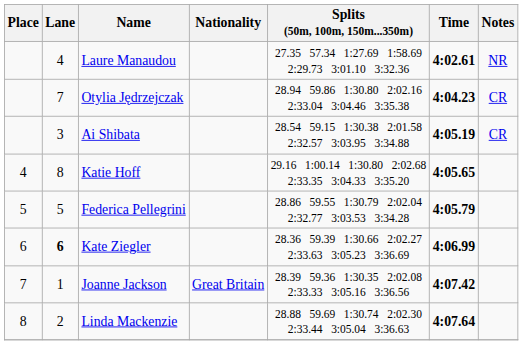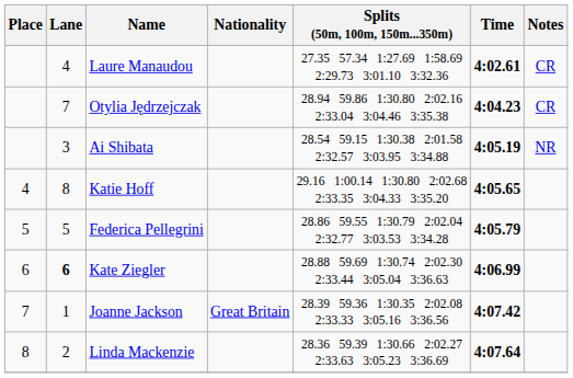 <table class="wikitable" style="text-align:center">
 <tr>
 <th>Place</th>
 <th>Lane</th>
 <th>Name</th>
 <th>Nationality</th>
 <th>Splits<small><br>(50m, 100m, 150m...350m)</small></th>
 <th>Time</th>
 <th>Notes</th>
 </tr>
 <tr>
 <td></td>
 <td>4</td>
 <td align=left><a href='#'>Laure Manaudou</a></td>
 <td align=left></td>
 <td><small>27.35   57.34   1:27.69   1:58.69 <br> 2:29.73   3:01.10   3:32.36 </small></td>
 <td><strong>4:02.61</strong></td>
-<td><a href='#'>NR</a></td>
+<td><a href='#'>CR</a></td>
 </tr>
 <tr>
 <td></td>
 <td>7</td>
 <td align=left><a href='#'>Otylia Jędrzejczak</a></td>
 <td align=left></td>
 <td><small> 28.94   59.86   1:30.80   2:02.16 <br> 2:33.04   3:04.46   3:35.38</small></td>
 <td><strong>4:04.23</strong></td>
 <td><a href='#'>CR</a></td>
 </tr>
 <tr>
 <td></td>
 <td>3</td>
 <td align=left><a href='#'>Ai Shibata</a></td>
 <td align=left></td>
 <td><small>28.54   59.15   1:30.38   2:01.58 <br> 2:32.57   3:03.95   3:34.88</small></td>
 <td><strong>4:05.19</strong></td>
-<td><a href='#'>CR</a></td>
+<td><a href='#'>NR</a></td>
 </tr>
 <tr>
 <td>4</td>
 <td>8</td>
 <td align=left><a href='#'>Katie Hoff</a></td>
 <td align=left></td>
 <td><small> 29.16   1:00.14   1:30.80   2:02.68 <br> 2:33.35   3:04.33   3:35.20</small></td>
 <td><strong>4:05.65</strong></td>
 <td></td>
 </tr>
 <tr>
 <td>5</td>
 <td>5</td>
 <td align=left><a href='#'>Federica Pellegrini</a></td>
 <td align=left></td>
 <td><small>28.86   59.55   1:30.79   2:02.04<br> 2:32.77   3:03.53   3:34.28 </small></td>
 <td><strong>4:05.79</strong></td>
 <td></td>
 </tr>
 <tr>
 <td>6</td>
 <td><strong>6</strong></td>
 <td align=left><a href='#'>Kate Ziegler</a></td>
 <td align=left></td>
-<td><small>28.36   59.39   1:30.66   2:02.27 <br> 2:33.63   3:05.23   3:36.69</small></td>
+<td><small> 28.88   59.69   1:30.74   2:02.30 <br> 2:33.44   3:05.04   3:36.63 </small></td>
 <td><strong>4:06.99</strong></td>
 <td></td>
 </tr>
 <tr>
 <td>7</td>
 <td>1</td>
 <td align=left><a href='#'>Joanne Jackson</a></td>
 <td align=left> <a href='#'>Great Britain</a></td>
 <td><small> 28.39   59.36   1:30.35   2:02.08 <br> 2:33.33   3:05.16   3:36.56</small></td>
 <td><strong>4:07.42</strong></td>
 <td></td>
 </tr>
 <tr>
 <td>8</td>
 <td>2</td>
 <td align=left><a href='#'>Linda Mackenzie</a></td>
 <td align=left></td>
-<td><small> 28.88   59.69   1:30.74   2:02.30 <br> 2:33.44   3:05.04   3:36.63 </small></td>
+<td><small>28.36   59.39   1:30.66   2:02.27 <br> 2:33.63   3:05.23   3:36.69</small></td>
 <td><strong>4:07.64</strong></td>
 <td></td>
 </tr>
 <tr>
 </tr>
 </table>
